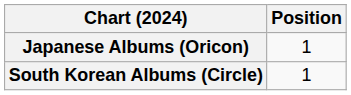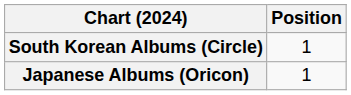 <table class="wikitable sortable plainrowheaders" style="text-align:center">
 <tr>
 <th scope="col">Chart (2024)</th>
 <th scope="col">Position</th>
 </tr>
 <tr>
+<th scope="row">South Korean Albums (Circle)</th>
+<td>1</td>
+</tr>
+<tr>
 <th scope="row">Japanese Albums (Oricon)</th>
 <td>1</td>
 </tr>
-<tr>
-<th scope="row">South Korean Albums (Circle)</th>
-<td>1</td>
-</tr>
 </table>
